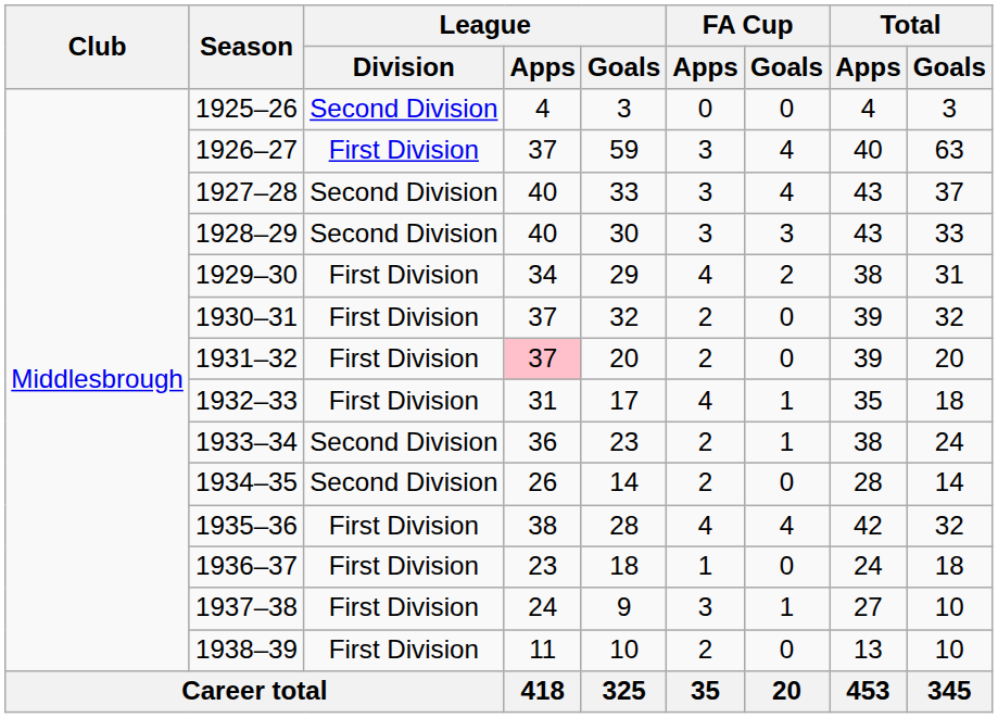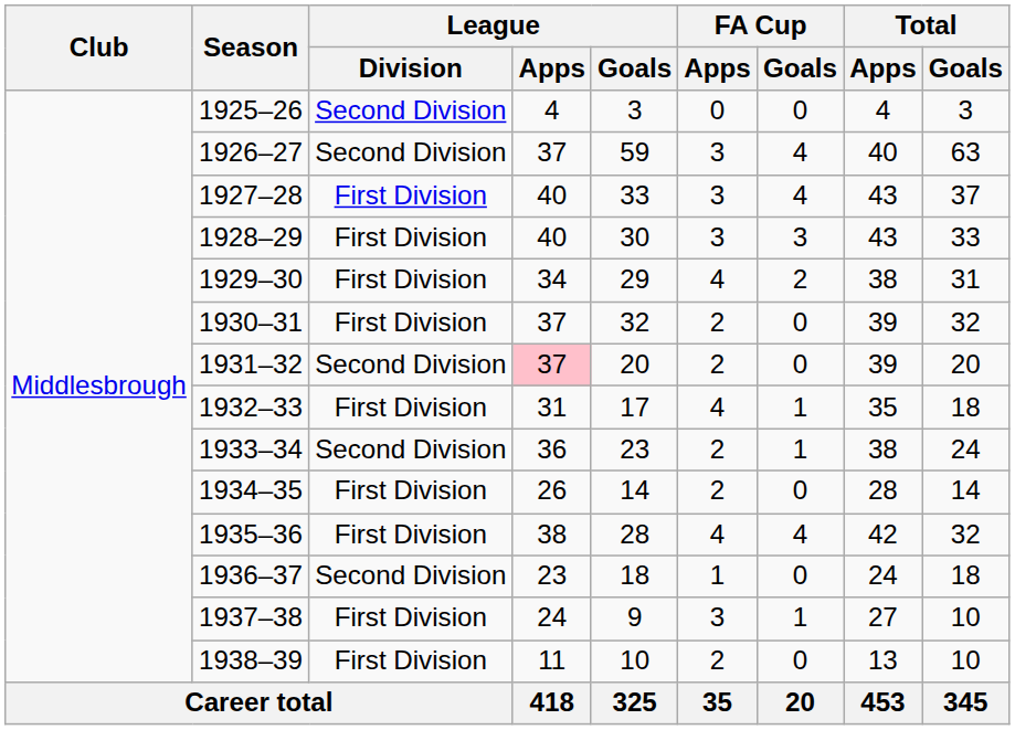 <table class="wikitable" style="text-align:center">
 <tr>
 <th rowspan="2">Club</th>
 <th rowspan="2">Season</th>
 <th colspan="3">League</th>
 <th colspan="2">FA Cup</th>
 <th colspan="2">Total</th>
 </tr>
 <tr>
 <th>Division</th>
 <th>Apps</th>
 <th>Goals</th>
 <th>Apps</th>
 <th>Goals</th>
 <th>Apps</th>
 <th>Goals</th>
 </tr>
 <tr>
 <td rowspan="14"><a href='#'>Middlesbrough</a></td>
 <td>1925–26</td>
 <td><a href='#'>Second Division</a></td>
 <td>4</td>
 <td>3</td>
 <td>0</td>
 <td>0</td>
 <td>4</td>
 <td>3</td>
 </tr>
 <tr>
 <td>1926–27</td>
-<td><a href='#'>First Division</a></td>
+<td>Second Division</td>
 <td>37</td>
 <td>59</td>
 <td>3</td>
 <td>4</td>
 <td>40</td>
 <td>63</td>
 </tr>
 <tr>
 <td>1927–28</td>
-<td>Second Division</td>
+<td><a href='#'>First Division</a></td>
 <td>40</td>
 <td>33</td>
 <td>3</td>
 <td>4</td>
 <td>43</td>
 <td>37</td>
 </tr>
 <tr>
 <td>1928–29</td>
-<td>Second Division</td>
+<td>First Division</td>
 <td>40</td>
 <td>30</td>
 <td>3</td>
 <td>3</td>
 <td>43</td>
 <td>33</td>
 </tr>
 <tr>
 <td>1929–30</td>
 <td>First Division</td>
 <td>34</td>
 <td>29</td>
 <td>4</td>
 <td>2</td>
 <td>38</td>
 <td>31</td>
 </tr>
 <tr>
 <td>1930–31</td>
 <td>First Division</td>
 <td>37</td>
 <td>32</td>
 <td>2</td>
 <td>0</td>
 <td>39</td>
 <td>32</td>
 </tr>
 <tr>
 <td>1931–32</td>
-<td>First Division</td>
+<td>Second Division</td>
 <td style="background: pink;">37</td>
 <td>20</td>
 <td>2</td>
 <td>0</td>
 <td>39</td>
 <td>20</td>
 </tr>
 <tr>
 <td>1932–33</td>
 <td>First Division</td>
 <td>31</td>
 <td>17</td>
 <td>4</td>
 <td>1</td>
 <td>35</td>
 <td>18</td>
 </tr>
 <tr>
 <td>1933–34</td>
 <td>Second Division</td>
 <td>36</td>
 <td>23</td>
 <td>2</td>
 <td>1</td>
 <td>38</td>
 <td>24</td>
 </tr>
 <tr>
 <td>1934–35</td>
-<td>Second Division</td>
+<td>First Division</td>
 <td>26</td>
 <td>14</td>
 <td>2</td>
 <td>0</td>
 <td>28</td>
 <td>14</td>
 </tr>
 <tr>
 <td>1935–36</td>
 <td>First Division</td>
 <td>38</td>
 <td>28</td>
 <td>4</td>
 <td>4</td>
 <td>42</td>
 <td>32</td>
 </tr>
 <tr>
 <td>1936–37</td>
-<td>First Division</td>
+<td>Second Division</td>
 <td>23</td>
 <td>18</td>
 <td>1</td>
 <td>0</td>
 <td>24</td>
 <td>18</td>
 </tr>
 <tr>
 <td>1937–38</td>
 <td>First Division</td>
 <td>24</td>
 <td>9</td>
 <td>3</td>
 <td>1</td>
 <td>27</td>
 <td>10</td>
 </tr>
 <tr>
 <td>1938–39</td>
 <td>First Division</td>
 <td>11</td>
 <td>10</td>
 <td>2</td>
 <td>0</td>
 <td>13</td>
 <td>10</td>
 </tr>
 <tr>
 <th colspan="3">Career total</th>
 <th>418</th>
 <th>325</th>
 <th>35</th>
 <th>20</th>
 <th>453</th>
 <th>345</th>
 </tr>
 </table>
